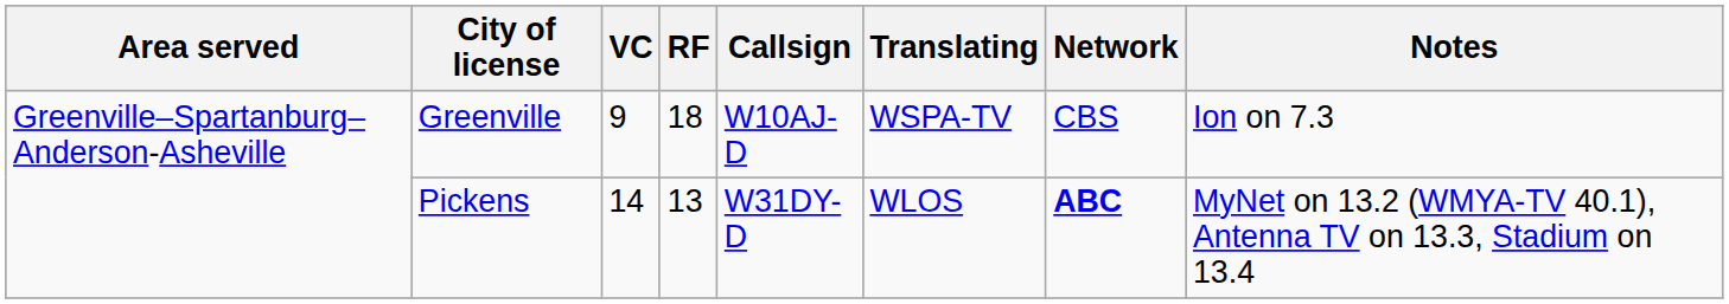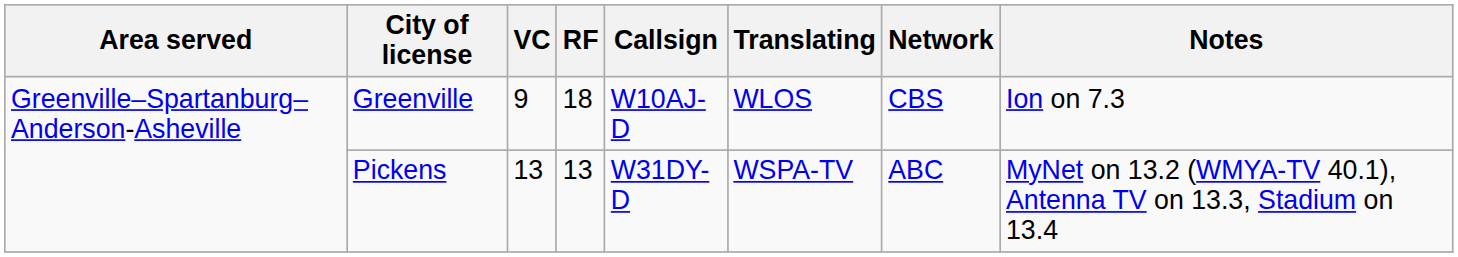 <table class="sortable wikitable" style="margin: 1em 1em 1em 0; background: #f9f9f9;">
 <tr>
 <th>Area served</th>
 <th>City of license</th>
 <th>VC</th>
 <th>RF</th>
 <th>Callsign</th>
 <th>Translating</th>
 <th>Network</th>
 <th class="unsortable">Notes</th>
 </tr>
 <tr style="vertical-align: top; text-align: left;">
 <td rowspan="2"><a href='#'>Greenville–Spartanburg–Anderson</a>-<a href='#'>Asheville</a></td>
 <td><a href='#'>Greenville</a></td>
 <td>9</td>
 <td>18</td>
 <td><a href='#'>W10AJ-D</a></td>
-<td><a href='#'>WSPA-TV</a></td>
+<td><a href='#'>WLOS</a></td>
 <td><a href='#'>CBS</a></td>
 <td><a href='#'>Ion</a> on 7.3</td>
 </tr>
 <tr style="vertical-align: top; text-align: left;">
 <td><a href='#'>Pickens</a></td>
-<td>14</td>
+<td>13</td>
 <td>13</td>
 <td><a href='#'>W31DY-D</a></td>
-<td><a href='#'>WLOS</a></td>
-<td><strong><a href='#'>ABC</a></strong></td>
+<td><a href='#'>WSPA-TV</a></td>
+<td><a href='#'>ABC</a></td>
 <td><a href='#'>MyNet</a> on 13.2 (<a href='#'>WMYA-TV</a> 40.1), <a href='#'>Antenna TV</a> on 13.3, <a href='#'>Stadium</a> on 13.4</td>
 </tr>
 </table>
